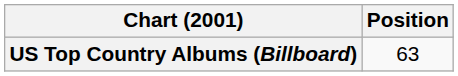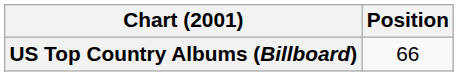 <table class="wikitable plainrowheaders" style="text-align:center">
 <tr>
 <th scope="col">Chart (2001)</th>
 <th scope="col">Position</th>
 </tr>
 <tr>
 <th scope="row">US Top Country Albums (<em>Billboard</em>)</th>
-<td>63</td>
+<td>66</td>
 </tr>
 </table>
